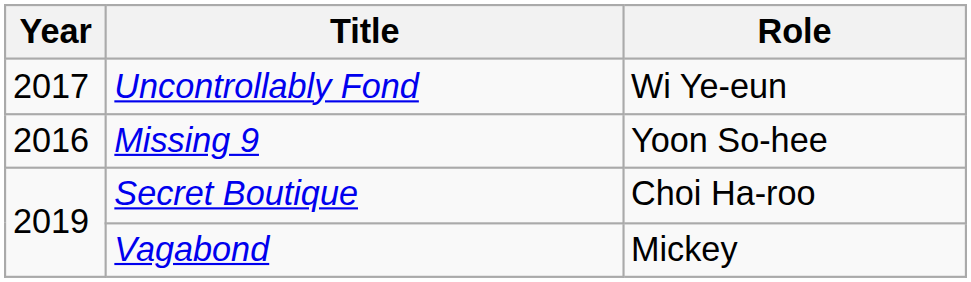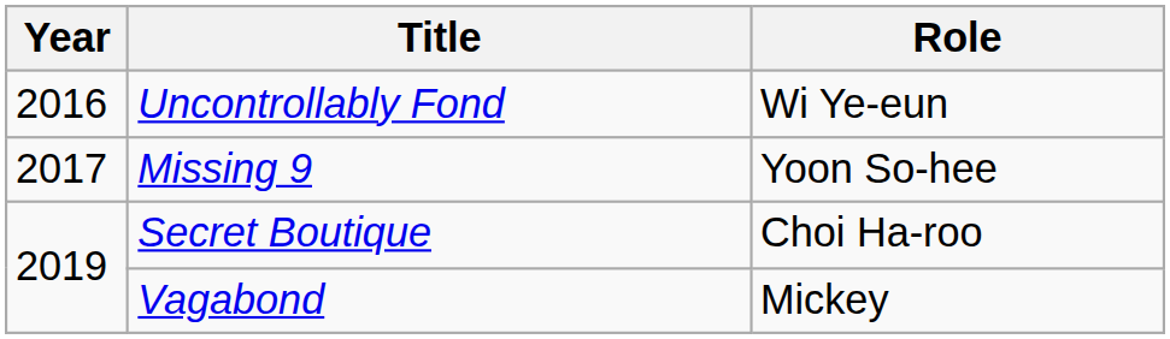 <table class="wikitable" style="width:450px" style="text-align:center;">
 <tr>
 <th width=40>Year</th>
 <th>Title</th>
 <th>Role</th>
 </tr>
 <tr>
-<td>2017</td>
+<td>2016</td>
 <td><em><a href='#'>Uncontrollably Fond</a></em></td>
 <td>Wi Ye-eun</td>
 </tr>
 <tr>
-<td>2016</td>
+<td>2017</td>
 <td><em><a href='#'>Missing 9</a></em></td>
 <td>Yoon So-hee</td>
 </tr>
 <tr>
 <td rowspan="2">2019</td>
 <td><em><a href='#'>Secret Boutique</a></em></td>
 <td>Choi Ha-roo</td>
 </tr>
 <tr>
 <td><em><a href='#'>Vagabond</a></em></td>
 <td>Mickey</td>
 </tr>
 </table>
